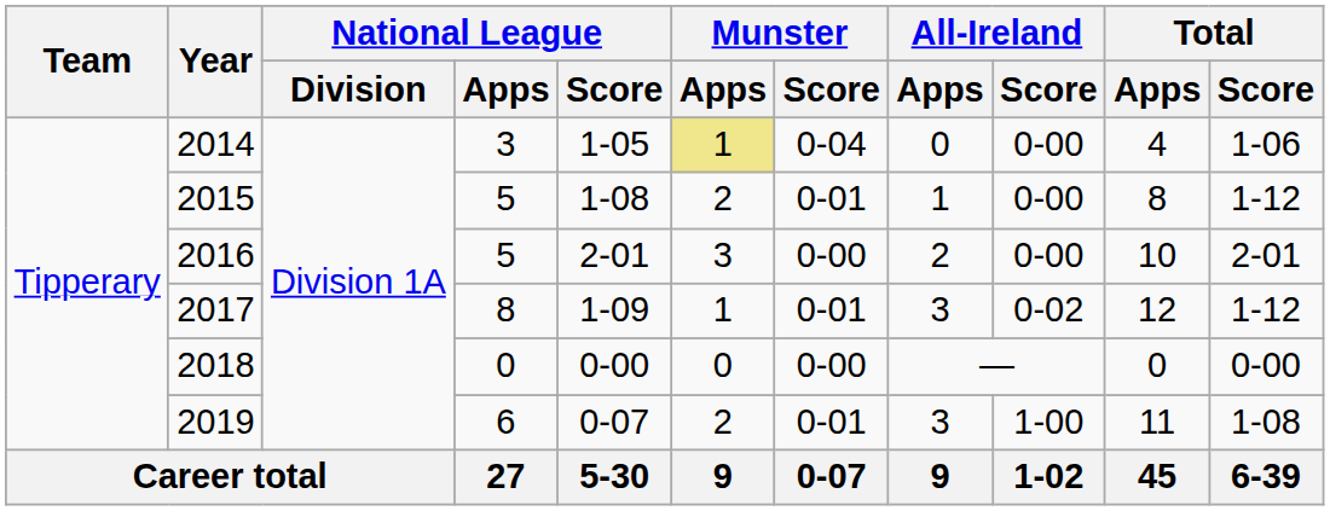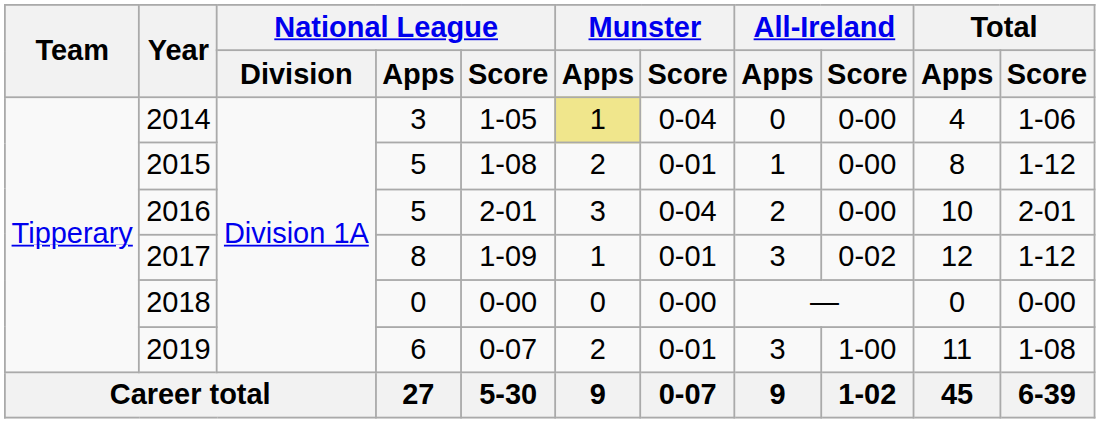 <table class="wikitable" style="text-align:center">
 <tr>
 <th rowspan="2">Team</th>
 <th rowspan="2">Year</th>
 <th colspan="3"><a href='#'>National League</a></th>
 <th colspan="2"><a href='#'>Munster</a></th>
 <th colspan="2"><a href='#'>All-Ireland</a></th>
 <th colspan="2">Total</th>
 </tr>
 <tr>
 <th>Division</th>
 <th>Apps</th>
 <th>Score</th>
 <th>Apps</th>
 <th>Score</th>
 <th>Apps</th>
 <th>Score</th>
 <th>Apps</th>
 <th>Score</th>
 </tr>
 <tr>
 <td rowspan="6"><a href='#'>Tipperary</a></td>
 <td>2014</td>
 <td rowspan="6"><a href='#'>Division 1A</a></td>
 <td>3</td>
 <td>1-05</td>
 <td style="background: khaki;">1</td>
 <td>0-04</td>
 <td>0</td>
 <td>0-00</td>
 <td>4</td>
 <td>1-06</td>
 </tr>
 <tr>
 <td>2015</td>
 <td>5</td>
 <td>1-08</td>
 <td>2</td>
 <td>0-01</td>
 <td>1</td>
 <td>0-00</td>
 <td>8</td>
 <td>1-12</td>
 </tr>
 <tr>
 <td>2016</td>
 <td>5</td>
 <td>2-01</td>
 <td>3</td>
-<td>0-00</td>
+<td>0-04</td>
 <td>2</td>
 <td>0-00</td>
 <td>10</td>
 <td>2-01</td>
 </tr>
 <tr>
 <td>2017</td>
 <td>8</td>
 <td>1-09</td>
 <td>1</td>
 <td>0-01</td>
 <td>3</td>
 <td>0-02</td>
 <td>12</td>
 <td>1-12</td>
 </tr>
 <tr>
 <td>2018</td>
 <td>0</td>
 <td>0-00</td>
 <td>0</td>
 <td>0-00</td>
 <td colspan=2>—</td>
 <td>0</td>
 <td>0-00</td>
 </tr>
 <tr>
 <td>2019</td>
 <td>6</td>
 <td>0-07</td>
 <td>2</td>
 <td>0-01</td>
 <td>3</td>
 <td>1-00</td>
 <td>11</td>
 <td>1-08</td>
 </tr>
 <tr>
 <th colspan="3">Career total</th>
 <th>27</th>
 <th>5-30</th>
 <th>9</th>
 <th>0-07</th>
 <th>9</th>
 <th>1-02</th>
 <th>45</th>
 <th>6-39</th>
 </tr>
 </table>
